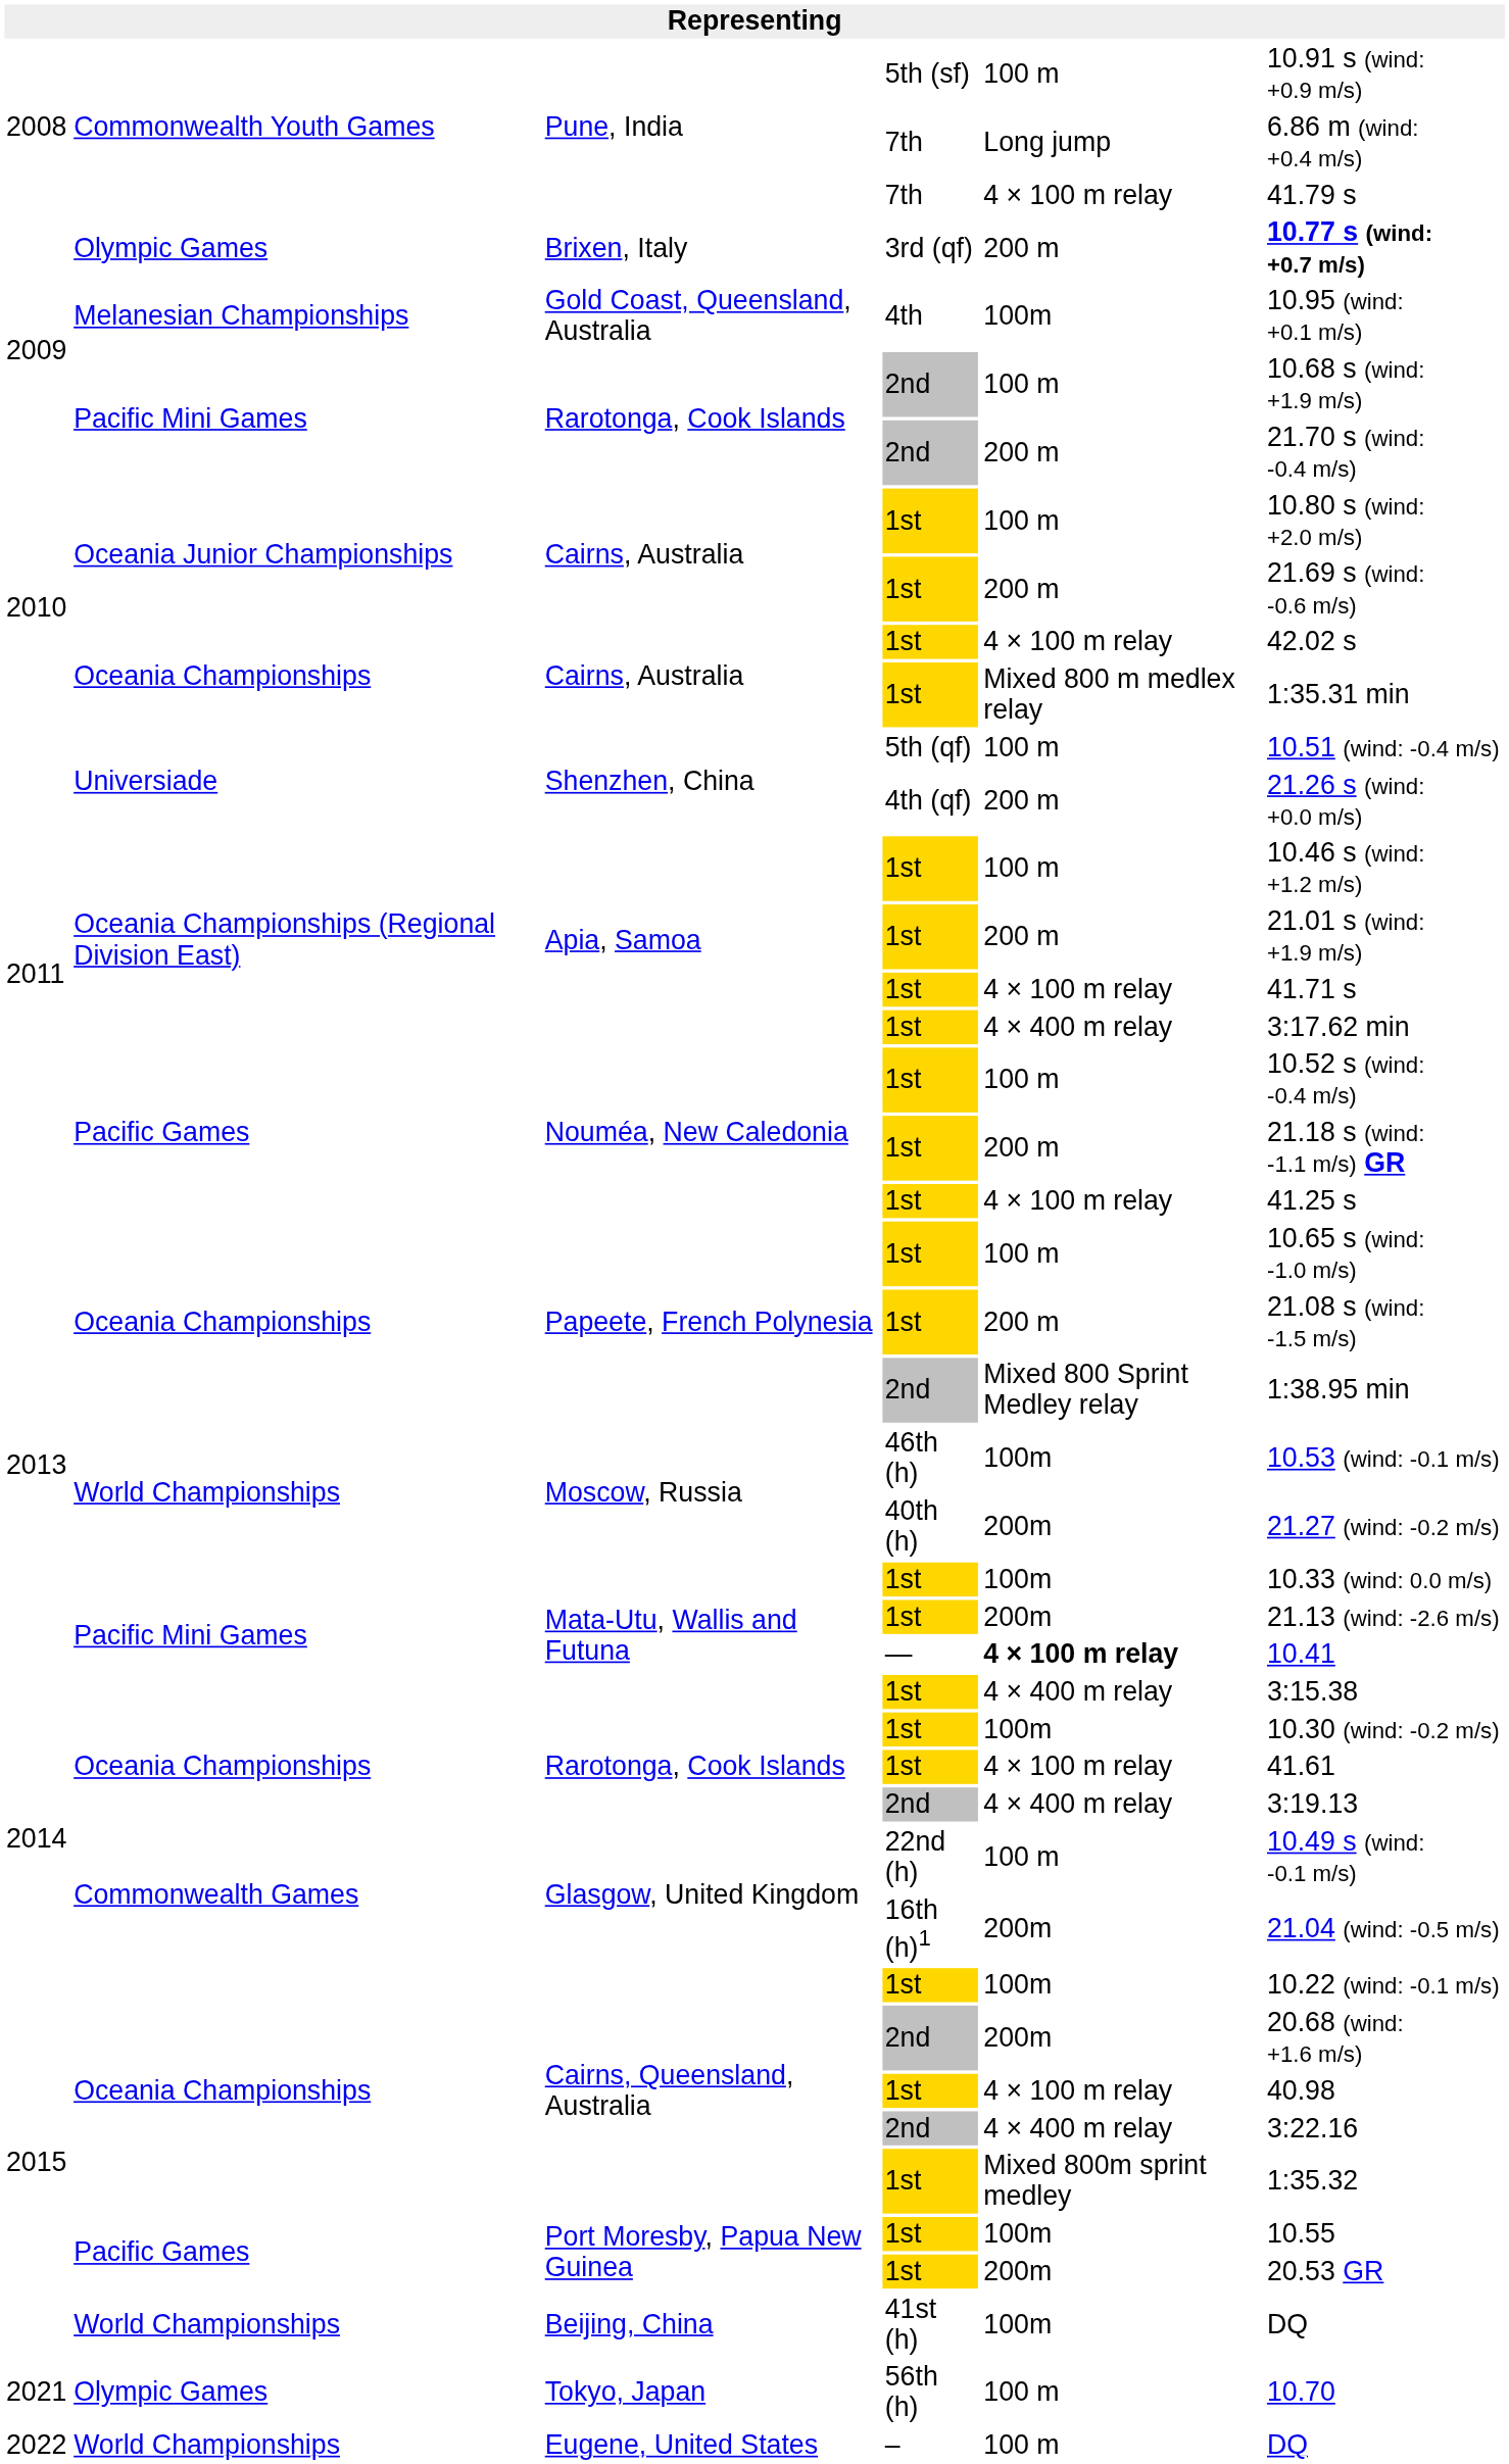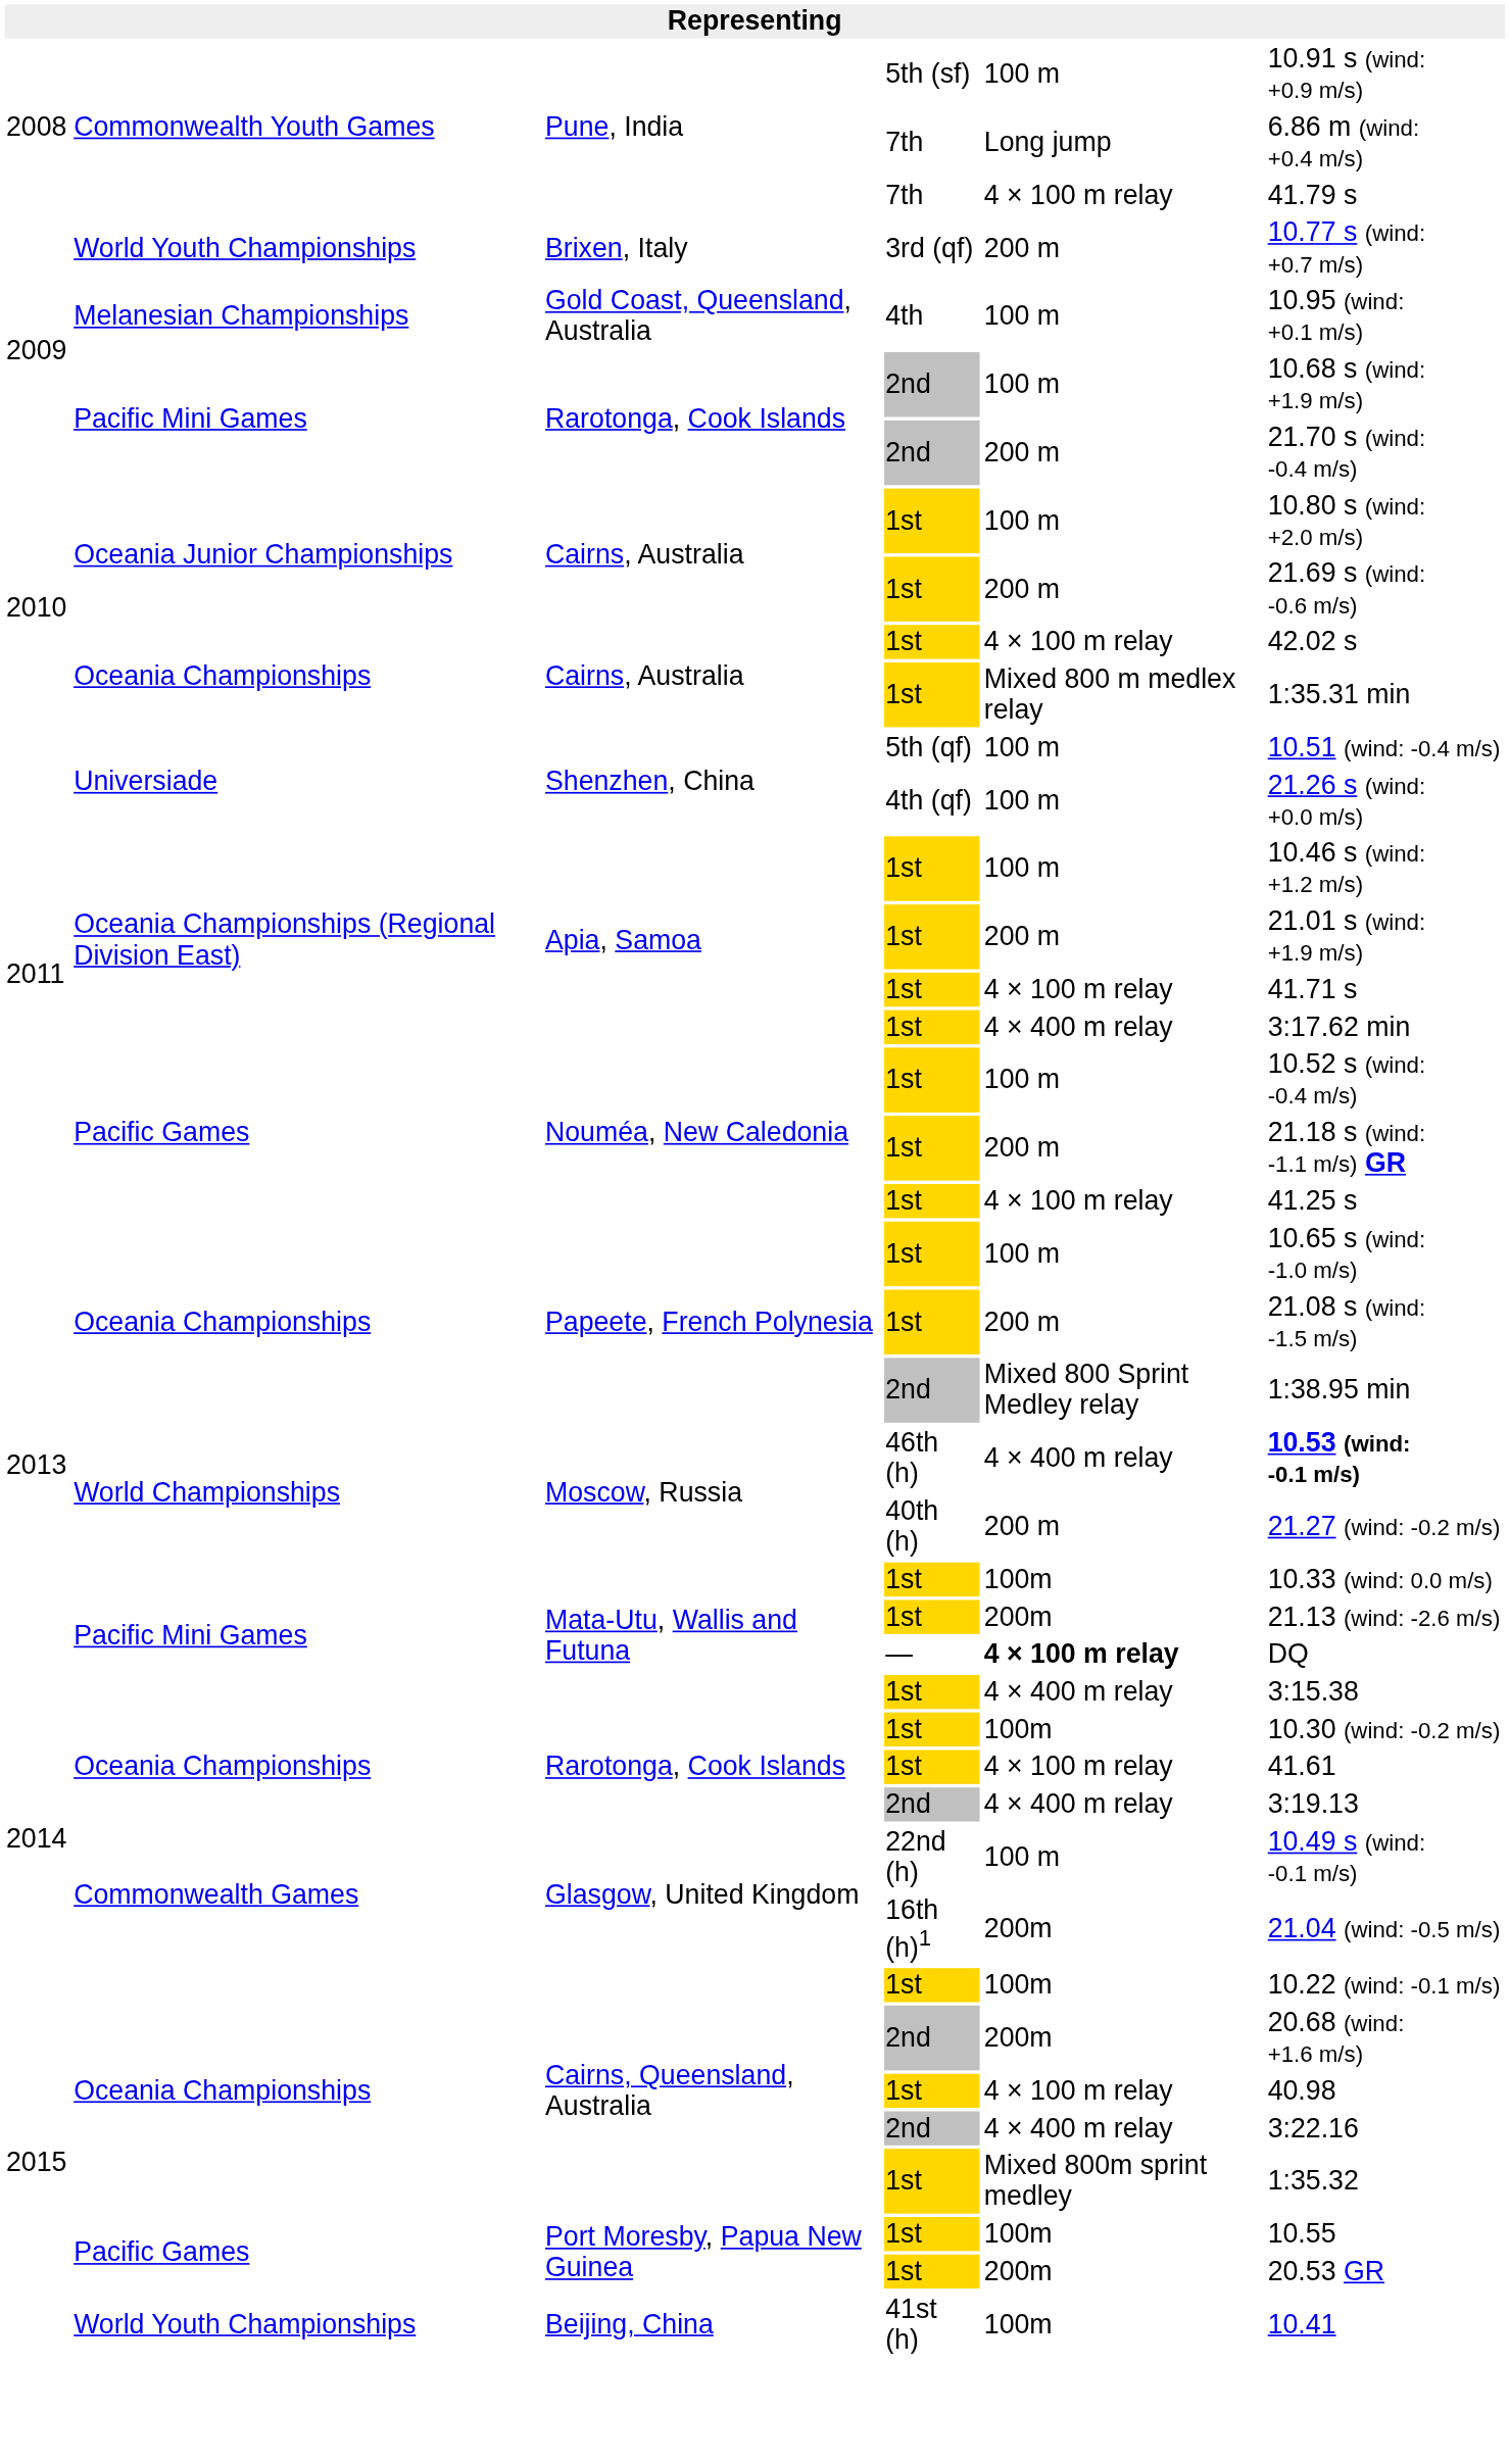 <table>
 <tr>
 <th bgcolor="#eeeeee" colspan="6">Representing </th>
 </tr>
 <tr>
 <td rowspan=3>2008</td>
 <td rowspan=3><a href='#'>Commonwealth Youth Games</a></td>
 <td rowspan=3><a href='#'>Pune</a>, India</td>
 <td>5th (sf)</td>
 <td>100 m</td>
 <td>10.91 s <small>(wind: +0.9 m/s)</small></td>
 </tr>
 <tr>
 <td>7th</td>
 <td>Long jump</td>
 <td>6.86 m <small>(wind: +0.4 m/s)</small></td>
 </tr>
 <tr>
 <td>7th</td>
 <td>4 × 100 m relay</td>
 <td>41.79 s</td>
 </tr>
 <tr>
 <td rowspan=4>2009</td>
-<td><a href='#'>Olympic Games</a></td>
+<td><a href='#'>World Youth Championships</a></td>
 <td><a href='#'>Brixen</a>, Italy</td>
 <td>3rd (qf)</td>
 <td>200 m</td>
-<td><strong><a href='#'>10.77 s</a> <small>(wind: +0.7 m/s)</small></strong></td>
+<td><a href='#'>10.77 s</a> <small>(wind: +0.7 m/s)</small></td>
 </tr>
 <tr>
 <td><a href='#'>Melanesian Championships</a></td>
 <td><a href='#'>Gold Coast, Queensland</a>, Australia</td>
 <td>4th</td>
-<td>100m</td>
+<td>100 m</td>
 <td>10.95 <small>(wind: +0.1 m/s)</small></td>
 </tr>
 <tr>
 <td rowspan=2><a href='#'>Pacific Mini Games</a></td>
 <td rowspan=2><a href='#'>Rarotonga</a>, <a href='#'>Cook Islands</a></td>
 <td bgcolor=silver>2nd</td>
 <td>100 m</td>
 <td>10.68 s <small>(wind: +1.9 m/s)</small></td>
 </tr>
 <tr>
 <td bgcolor=silver>2nd</td>
 <td>200 m</td>
 <td>21.70 s <small>(wind: -0.4 m/s)</small></td>
 </tr>
 <tr>
 <td rowspan=4>2010</td>
 <td rowspan=2><a href='#'>Oceania Junior Championships</a></td>
 <td rowspan=2><a href='#'>Cairns</a>, Australia</td>
 <td bgcolor=gold>1st</td>
 <td>100 m</td>
 <td>10.80 s <small>(wind: +2.0 m/s)</small></td>
 </tr>
 <tr>
 <td bgcolor=gold>1st</td>
 <td>200 m</td>
 <td>21.69 s <small>(wind: -0.6 m/s)</small></td>
 </tr>
 <tr>
 <td rowspan=2><a href='#'>Oceania Championships</a></td>
 <td rowspan=2><a href='#'>Cairns</a>, Australia</td>
 <td bgcolor=gold>1st</td>
 <td>4 × 100 m relay</td>
 <td>42.02 s</td>
 </tr>
 <tr>
 <td bgcolor=gold>1st</td>
 <td>Mixed 800 m medlex relay</td>
 <td>1:35.31 min</td>
 </tr>
 <tr>
 <td rowspan=9>2011</td>
 <td rowspan=2><a href='#'>Universiade</a></td>
 <td rowspan=2><a href='#'>Shenzhen</a>, China</td>
 <td>5th (qf)</td>
 <td>100 m</td>
 <td><a href='#'>10.51</a> <small>(wind: -0.4 m/s)</small></td>
 </tr>
 <tr>
 <td>4th (qf)</td>
-<td>200 m</td>
+<td>100 m</td>
 <td><a href='#'>21.26 s</a> <small>(wind: +0.0 m/s)</small></td>
 </tr>
 <tr>
 <td rowspan=4><a href='#'>Oceania Championships (Regional Division East)</a></td>
 <td rowspan=4><a href='#'>Apia</a>, <a href='#'>Samoa</a></td>
 <td bgcolor=gold>1st</td>
 <td>100 m</td>
 <td>10.46 s <small>(wind: +1.2 m/s)</small></td>
 </tr>
 <tr>
 <td bgcolor=gold>1st</td>
 <td>200 m</td>
 <td>21.01 s <small>(wind: +1.9 m/s)</small></td>
 </tr>
 <tr>
 <td bgcolor=gold>1st</td>
 <td>4 × 100 m relay</td>
 <td>41.71 s</td>
 </tr>
 <tr>
 <td bgcolor=gold>1st</td>
 <td>4 × 400 m relay</td>
 <td>3:17.62 min</td>
 </tr>
 <tr>
 <td rowspan=3><a href='#'>Pacific Games</a></td>
 <td rowspan=3><a href='#'>Nouméa</a>, <a href='#'>New Caledonia</a></td>
 <td bgcolor=gold>1st</td>
 <td>100 m</td>
 <td>10.52 s <small>(wind: -0.4 m/s)</small></td>
 </tr>
 <tr>
 <td bgcolor=gold>1st</td>
 <td>200 m</td>
 <td>21.18 s <small>(wind: -1.1 m/s)</small> <strong><a href='#'>GR</a></strong></td>
 </tr>
 <tr>
 <td bgcolor=gold>1st</td>
 <td>4 × 100 m relay</td>
 <td>41.25 s</td>
 </tr>
 <tr>
 <td rowspan=9>2013</td>
 <td rowspan=3><a href='#'>Oceania Championships</a></td>
 <td rowspan=3><a href='#'>Papeete</a>, <a href='#'>French Polynesia</a></td>
 <td bgcolor=gold>1st</td>
 <td>100 m</td>
 <td>10.65 s <small>(wind: -1.0 m/s)</small></td>
 </tr>
 <tr>
 <td bgcolor=gold>1st</td>
 <td>200 m</td>
 <td>21.08 s <small>(wind: -1.5 m/s)</small></td>
 </tr>
 <tr>
 <td bgcolor=silver>2nd</td>
 <td>Mixed 800 Sprint Medley relay</td>
 <td>1:38.95 min</td>
 </tr>
 <tr>
 <td rowspan=2><a href='#'>World Championships</a></td>
 <td rowspan=2><a href='#'>Moscow</a>, Russia</td>
 <td>46th (h)</td>
-<td>100m</td>
-<td><a href='#'>10.53</a> <small>(wind: -0.1 m/s)</small></td>
+<td>4 × 400 m relay</td>
+<td><strong><a href='#'>10.53</a> <small>(wind: -0.1 m/s)</small></strong></td>
 </tr>
 <tr>
 <td>40th (h)</td>
-<td>200m</td>
+<td>200 m</td>
 <td><a href='#'>21.27</a> <small>(wind: -0.2 m/s)</small></td>
 </tr>
 <tr>
 <td rowspan=4><a href='#'>Pacific Mini Games</a></td>
 <td rowspan=4><a href='#'>Mata-Utu</a>, <a href='#'>Wallis and Futuna</a></td>
 <td bgcolor=gold>1st</td>
 <td>100m</td>
 <td>10.33 <small>(wind: 0.0 m/s)</small></td>
 </tr>
 <tr>
 <td bgcolor=gold>1st</td>
 <td>200m</td>
 <td>21.13 <small>(wind: -2.6 m/s)</small></td>
 </tr>
 <tr>
 <td>—</td>
 <td><strong>4 × 100 m relay</strong></td>
-<td><a href='#'>10.41</a></td>
+<td>DQ</td>
 </tr>
 <tr>
 <td bgcolor=gold>1st</td>
 <td>4 × 400 m relay</td>
 <td>3:15.38</td>
 </tr>
 <tr>
 <td rowspan=5>2014</td>
 <td rowspan=3><a href='#'>Oceania Championships</a></td>
 <td rowspan=3><a href='#'>Rarotonga</a>, <a href='#'>Cook Islands</a></td>
 <td bgcolor=gold>1st</td>
 <td>100m</td>
 <td>10.30 <small>(wind: -0.2 m/s)</small></td>
 </tr>
 <tr>
 <td bgcolor=gold>1st</td>
 <td>4 × 100 m relay</td>
 <td>41.61</td>
 </tr>
 <tr>
 <td bgcolor=silver>2nd</td>
 <td>4 × 400 m relay</td>
 <td>3:19.13</td>
 </tr>
 <tr>
 <td rowspan=2><a href='#'>Commonwealth Games</a></td>
 <td rowspan=2><a href='#'>Glasgow</a>, United Kingdom</td>
 <td>22nd (h)</td>
 <td>100 m</td>
 <td><a href='#'>10.49 s</a> <small>(wind: -0.1 m/s)</small></td>
 </tr>
 <tr>
 <td>16th (h)<sup>1</sup></td>
 <td>200m</td>
 <td><a href='#'>21.04</a> <small>(wind: -0.5 m/s)</small></td>
 </tr>
 <tr>
 <td rowspan=8>2015</td>
 <td rowspan=5><a href='#'>Oceania Championships</a></td>
 <td rowspan=5><a href='#'>Cairns, Queensland</a>, Australia</td>
 <td bgcolor=gold>1st</td>
 <td>100m</td>
 <td>10.22 <small>(wind: -0.1 m/s)</small></td>
 </tr>
 <tr>
 <td bgcolor=silver>2nd</td>
 <td>200m</td>
 <td>20.68 <small>(wind: +1.6 m/s)</small></td>
 </tr>
 <tr>
 <td bgcolor=gold>1st</td>
 <td>4 × 100 m relay</td>
 <td>40.98</td>
 </tr>
 <tr>
 <td bgcolor=silver>2nd</td>
 <td>4 × 400 m relay</td>
 <td>3:22.16</td>
 </tr>
 <tr>
 <td bgcolor=gold>1st</td>
 <td>Mixed 800m sprint medley</td>
 <td>1:35.32</td>
 </tr>
 <tr>
 <td rowspan=2><a href='#'>Pacific Games</a></td>
 <td rowspan=2><a href='#'>Port Moresby</a>, <a href='#'>Papua New Guinea</a></td>
 <td bgcolor=gold>1st</td>
 <td>100m</td>
 <td>10.55</td>
 </tr>
 <tr>
 <td bgcolor=gold>1st</td>
 <td>200m</td>
 <td>20.53 <a href='#'>GR</a></td>
 </tr>
 <tr>
-<td><a href='#'>World Championships</a></td>
+<td><a href='#'>World Youth Championships</a></td>
 <td><a href='#'>Beijing, China</a></td>
 <td>41st (h)</td>
 <td>100m</td>
-<td>DQ</td>
-</tr>
-<tr>
-<td>2021</td>
-<td><a href='#'>Olympic Games</a></td>
-<td><a href='#'>Tokyo, Japan</a></td>
-<td>56th (h)</td>
-<td>100 m</td>
-<td><a href='#'>10.70</a></td>
-</tr>
-<tr>
-<td>2022</td>
-<td><a href='#'>World Championships</a></td>
-<td><a href='#'>Eugene, United States</a></td>
-<td>–</td>
-<td>100 m</td>
-<td><a href='#'>DQ</a></td>
+<td><a href='#'>10.41</a></td>
 </tr>
 </table>
